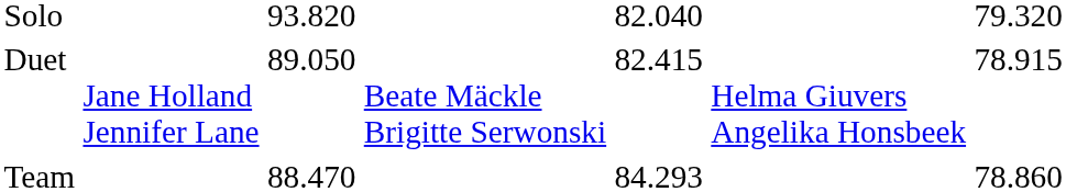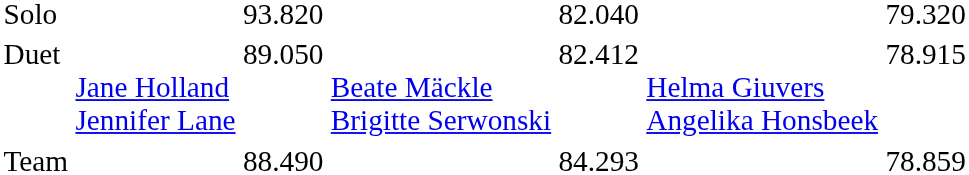 <table>
 <tr valign=top>
 <td>Solo</td>
 <td></td>
 <td align=right>93.820</td>
 <td></td>
 <td align=right>82.040</td>
 <td></td>
 <td align=right>79.320</td>
 </tr>
 <tr valign=top>
 <td>Duet</td>
 <td><br><a href='#'>Jane Holland</a><br><a href='#'>Jennifer Lane</a></td>
 <td align=right>89.050</td>
 <td><br><a href='#'>Beate Mäckle</a><br><a href='#'>Brigitte Serwonski</a></td>
-<td align=right>82.415</td>
+<td align=right>82.412</td>
 <td><br><a href='#'>Helma Giuvers</a><br><a href='#'>Angelika Honsbeek</a></td>
 <td align=right>78.915</td>
 </tr>
 <tr valign=top>
 <td>Team</td>
 <td></td>
-<td align=right>88.470</td>
+<td align=right>88.490</td>
 <td></td>
 <td align=right>84.293</td>
 <td></td>
-<td align=right>78.860</td>
+<td align=right>78.859</td>
 </tr>
 </table>
